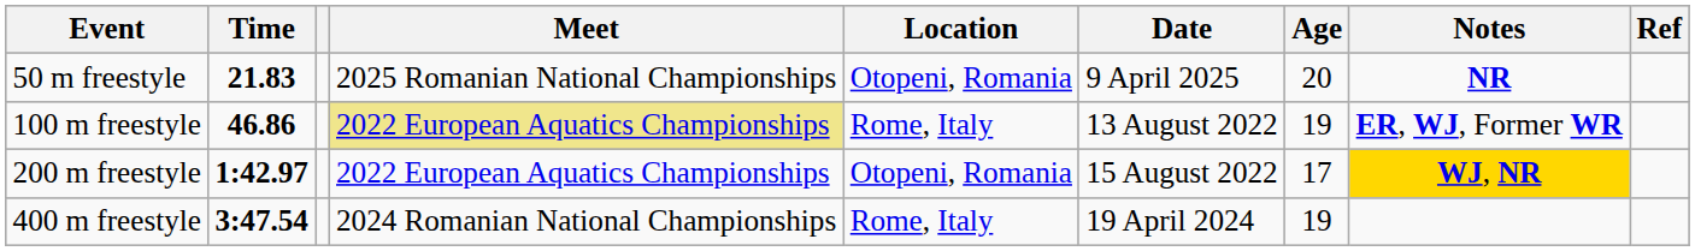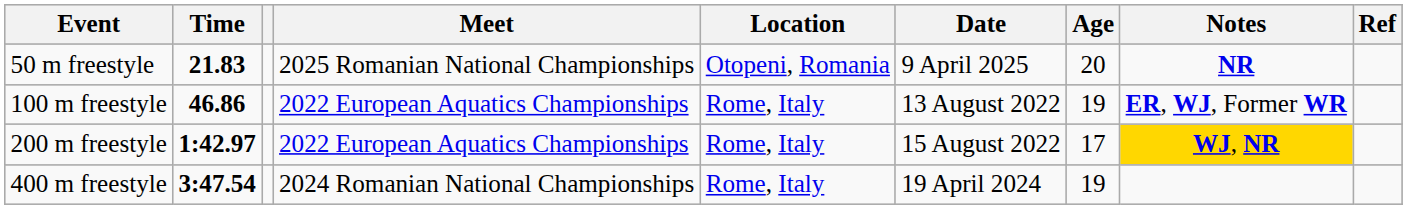 <table class="wikitable">
 <tr>
 <th>Event</th>
 <th>Time</th>
 <th></th>
 <th>Meet</th>
 <th>Location</th>
 <th>Date</th>
 <th>Age</th>
 <th>Notes</th>
 <th>Ref</th>
 </tr>
 <tr>
 <td>50 m freestyle</td>
 <td style="text-align:center;"><strong>21.83</strong></td>
 <td></td>
 <td>2025 Romanian National Championships</td>
 <td><a href='#'>Otopeni</a>, <a href='#'>Romania</a></td>
 <td>9 April 2025</td>
 <td style="text-align:center;">20</td>
 <td style="text-align:center;"><strong><a href='#'>NR</a></strong></td>
 <td style="text-align:center;"></td>
 </tr>
 <tr>
 <td>100 m freestyle</td>
 <td style="text-align:center;"><strong>46.86</strong></td>
 <td></td>
-<td style="background: khaki;"><a href='#'>2022 European Aquatics Championships</a></td>
+<td><a href='#'>2022 European Aquatics Championships</a></td>
 <td><a href='#'>Rome</a>, <a href='#'>Italy</a></td>
 <td>13 August 2022</td>
 <td style="text-align:center;">19</td>
 <td style="text-align:center;"><strong><a href='#'>ER</a></strong>, <strong><a href='#'>WJ</a></strong>, Former <strong><a href='#'>WR</a></strong></td>
 <td style="text-align:center;"></td>
 </tr>
 <tr>
 <td>200 m freestyle</td>
 <td style="text-align:center;"><strong>1:42.97</strong></td>
 <td></td>
 <td><a href='#'>2022 European Aquatics Championships</a></td>
-<td><a href='#'>Otopeni</a>, <a href='#'>Romania</a></td>
+<td><a href='#'>Rome</a>, <a href='#'>Italy</a></td>
 <td>15 August 2022</td>
 <td style="text-align:center;">17</td>
 <td style="background: gold; text-align:center;"><strong><a href='#'>WJ</a></strong>, <strong><a href='#'>NR</a></strong></td>
 <td style="text-align:center;"></td>
 </tr>
 <tr>
 <td>400 m freestyle</td>
 <td style="text-align:center;"><strong>3:47.54</strong></td>
 <td></td>
 <td>2024 Romanian National Championships</td>
 <td><a href='#'>Rome</a>, <a href='#'>Italy</a></td>
 <td>19 April 2024</td>
 <td style="text-align:center;">19</td>
 <td></td>
 <td style="text-align:center;"></td>
 </tr>
 </table>
